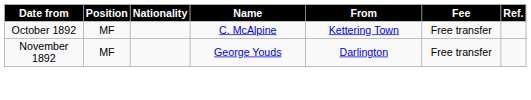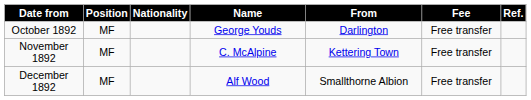 <table class="wikitable" style="text-align:center; font-size:90%; ">
 <tr>
 <th style="background:#000000; color:white; width:100px;">Date from</th>
 <th style="background:#000000; color:white; width:50px;">Position</th>
 <th style="background:#000000; color:white; width:50px;">Nationality</th>
 <th style="background:#000000; color:white; width:150px;">Name</th>
 <th style="background:#000000; color:white; width:150px;">From</th>
 <th style="background:#000000; color:white; width:100px;">Fee</th>
 <th style="background:#000000; color:white; width:25px;">Ref.</th>
 </tr>
 <tr>
 <td>October 1892</td>
 <td>MF</td>
 <td></td>
-<td><a href='#'>C. McAlpine</a></td>
-<td><a href='#'>Kettering Town</a></td>
+<td><a href='#'>George Youds</a></td>
+<td><a href='#'>Darlington</a></td>
 <td>Free transfer</td>
 <td></td>
 </tr>
 <tr>
 <td>November 1892</td>
 <td>MF</td>
 <td></td>
-<td><a href='#'>George Youds</a></td>
-<td><a href='#'>Darlington</a></td>
+<td><a href='#'>C. McAlpine</a></td>
+<td><a href='#'>Kettering Town</a></td>
+<td>Free transfer</td>
+<td></td>
+</tr>
+<tr>
+<td>December 1892</td>
+<td>MF</td>
+<td></td>
+<td><a href='#'>Alf Wood</a></td>
+<td>Smallthorne Albion</td>
 <td>Free transfer</td>
 <td></td>
 </tr>
 </table>
